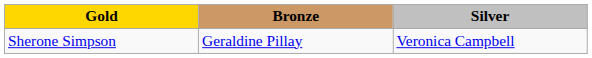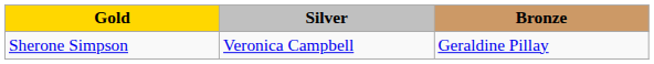 <table class="wikitable" style="text-align:left">
 <tr align="center">
 <td width=200 bgcolor=gold><strong>Gold</strong></td>
+<td width=200 bgcolor=silver><strong>Silver</strong></td>
 <td width=200 bgcolor=CC9966><strong>Bronze</strong></td>
-<td width=200 bgcolor=silver><strong>Silver</strong></td>
 </tr>
 <tr>
 <td><a href='#'>Sherone Simpson</a><br><em></em></td>
+<td><a href='#'>Veronica Campbell</a><br><em></em></td>
 <td><a href='#'>Geraldine Pillay</a><br><em></em></td>
-<td><a href='#'>Veronica Campbell</a><br><em></em></td>
 </tr>
 </table>
